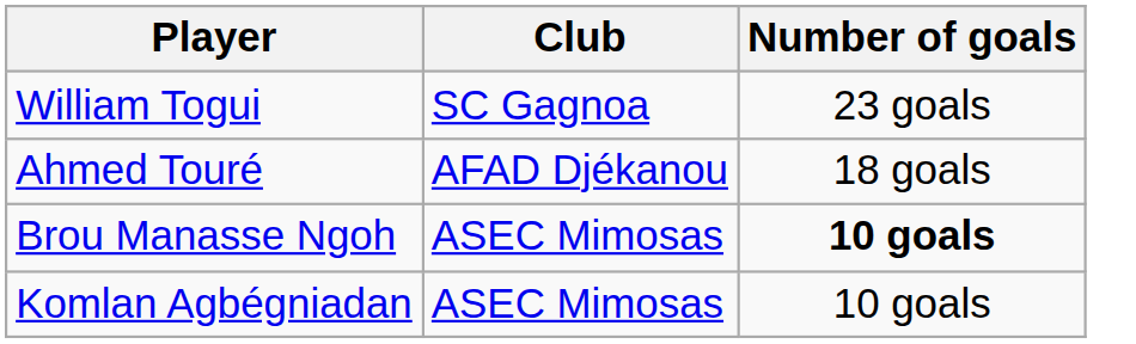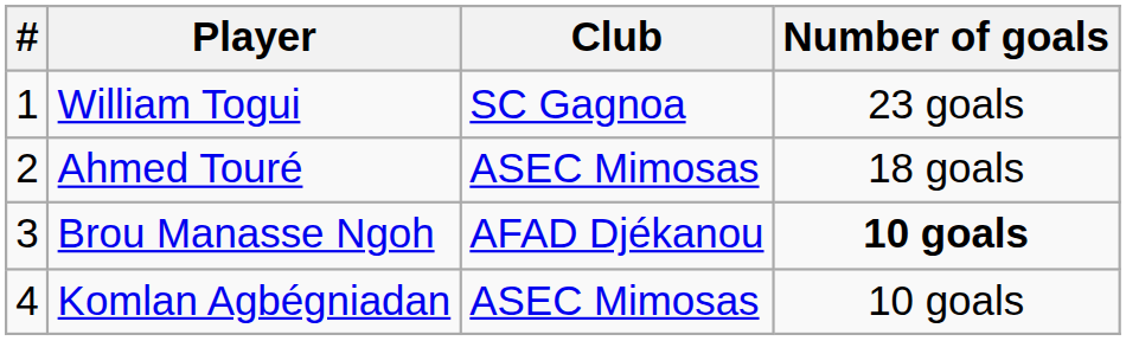 <table class="wikitable sortable" style="text-align:center;">
 <tr>
+<th>#</th>
 <th>Player</th>
 <th>Club</th>
 <th>Number of goals</th>
 </tr>
 <tr>
+<td>1</td>
 <td align=left> <a href='#'>William Togui</a></td>
 <td align=left><a href='#'>SC Gagnoa</a></td>
 <td>23 goals</td>
 </tr>
 <tr>
+<td>2</td>
 <td align=left> <a href='#'>Ahmed Touré</a></td>
-<td align=left><a href='#'>AFAD Djékanou</a></td>
+<td align=left><a href='#'>ASEC Mimosas</a></td>
 <td>18 goals</td>
 </tr>
 <tr>
+<td>3</td>
 <td align=left> <a href='#'>Brou Manasse Ngoh</a></td>
-<td align=left><a href='#'>ASEC Mimosas</a></td>
+<td align=left><a href='#'>AFAD Djékanou</a></td>
 <td><strong>10 goals</strong></td>
 </tr>
 <tr>
+<td>4</td>
 <td align=left> <a href='#'>Komlan Agbégniadan</a></td>
 <td align=left><a href='#'>ASEC Mimosas</a></td>
 <td>10 goals</td>
 </tr>
 </table>
